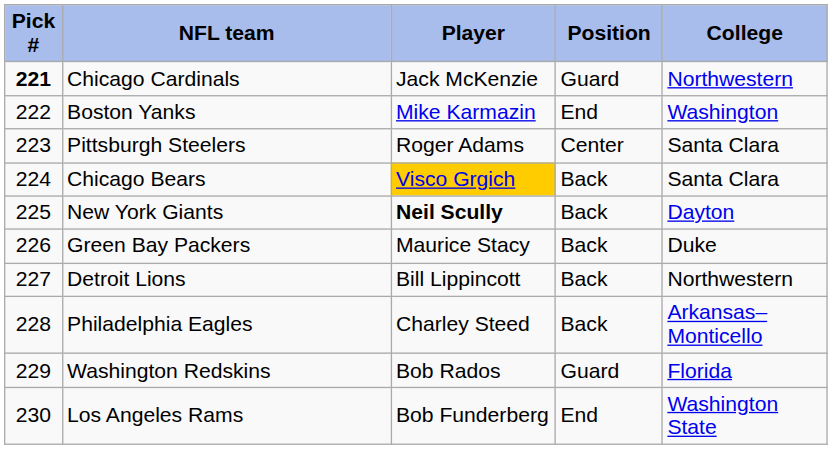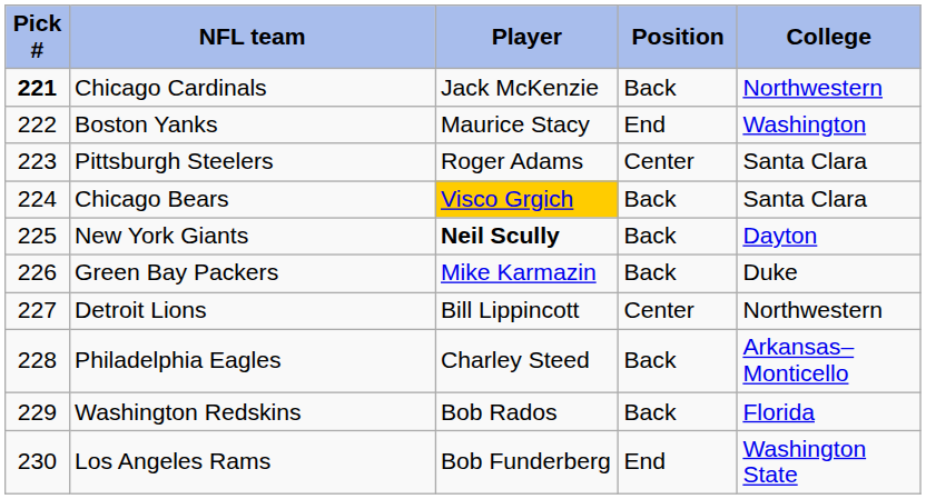 <table class="wikitable sortable sortable" style="width: 100%">
 <tr>
 <th style="background:#A8BDEC;" width=7%>Pick #</th>
 <th width=40% style="background:#A8BDEC;">NFL team</th>
 <th width=20% style="background:#A8BDEC;">Player</th>
 <th width=13% style="background:#A8BDEC;">Position</th>
 <th style="background:#A8BDEC;">College</th>
 </tr>
 <tr>
 <td align=center><strong>221</strong></td>
 <td>Chicago Cardinals</td>
 <td>Jack McKenzie</td>
-<td>Guard</td>
+<td>Back</td>
 <td><a href='#'>Northwestern</a></td>
 </tr>
 <tr>
 <td align=center>222</td>
 <td>Boston Yanks</td>
-<td><a href='#'>Mike Karmazin</a></td>
+<td>Maurice Stacy</td>
 <td>End</td>
 <td><a href='#'>Washington</a></td>
 </tr>
 <tr>
 <td align=center>223</td>
 <td>Pittsburgh Steelers</td>
 <td>Roger Adams</td>
 <td>Center</td>
 <td>Santa Clara</td>
 </tr>
 <tr>
 <td align=center>224</td>
 <td>Chicago Bears</td>
 <td bgcolor="#FFCC00"><a href='#'>Visco Grgich</a></td>
 <td>Back</td>
 <td>Santa Clara</td>
 </tr>
 <tr>
 <td align=center>225</td>
 <td>New York Giants</td>
 <td><strong>Neil Scully</strong></td>
 <td>Back</td>
 <td><a href='#'>Dayton</a></td>
 </tr>
 <tr>
 <td align=center>226</td>
 <td>Green Bay Packers</td>
-<td>Maurice Stacy</td>
+<td><a href='#'>Mike Karmazin</a></td>
 <td>Back</td>
 <td>Duke</td>
 </tr>
 <tr>
 <td align=center>227</td>
 <td>Detroit Lions</td>
 <td>Bill Lippincott</td>
-<td>Back</td>
+<td>Center</td>
 <td>Northwestern</td>
 </tr>
 <tr>
 <td align=center>228</td>
 <td>Philadelphia Eagles</td>
 <td>Charley Steed</td>
 <td>Back</td>
 <td><a href='#'>Arkansas–Monticello</a></td>
 </tr>
 <tr>
 <td align=center>229</td>
 <td>Washington Redskins</td>
 <td>Bob Rados</td>
-<td>Guard</td>
+<td>Back</td>
 <td><a href='#'>Florida</a></td>
 </tr>
 <tr>
 <td align=center>230</td>
 <td>Los Angeles Rams</td>
 <td>Bob Funderberg</td>
 <td>End</td>
 <td><a href='#'>Washington State</a></td>
 </tr>
 </table>
